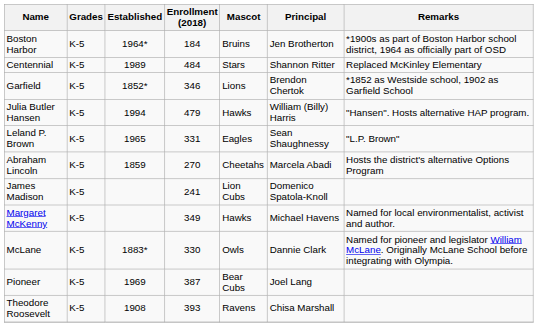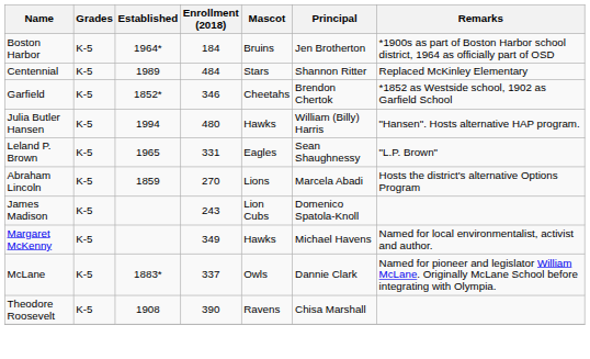 <table class="wikitable sortable">
 <tr>
 <th>Name</th>
 <th class="unsortable">Grades</th>
 <th>Established</th>
 <th>Enrollment<br>(2018)</th>
 <th ! class="unsortable">Mascot</th>
 <th>Principal</th>
 <th>Remarks</th>
 </tr>
 <tr>
 <td style="color:; background-color:#;">Boston Harbor</td>
 <td>K-5</td>
 <td align="center">1964*</td>
 <td align="center">184</td>
 <td>Bruins</td>
 <td>Jen Brotherton</td>
 <td>*1900s as part of Boston Harbor school district, 1964 as officially part of OSD</td>
 </tr>
 <tr>
 <td style="color: ; background-color:#;">Centennial</td>
 <td>K-5</td>
 <td align="center">1989</td>
 <td align="center">484</td>
 <td>Stars</td>
 <td>Shannon Ritter</td>
 <td>Replaced McKinley Elementary</td>
 </tr>
 <tr>
 <td style="color:; background-color:#;">Garfield</td>
 <td>K-5</td>
 <td align="center">1852*</td>
 <td align="center">346</td>
-<td>Lions</td>
+<td>Cheetahs</td>
 <td>Brendon Chertok</td>
 <td>*1852 as Westside school, 1902 as Garfield School</td>
 </tr>
 <tr>
 <td style="color: ; background-color:#;">Julia Butler Hansen</td>
 <td>K-5</td>
 <td align="center">1994</td>
-<td align="center">479</td>
+<td align="center">480</td>
 <td>Hawks</td>
 <td>William (Billy) Harris</td>
 <td>"Hansen". Hosts alternative HAP program.</td>
 </tr>
 <tr>
 <td style="color: ; background-color:#;">Leland P. Brown</td>
 <td>K-5</td>
 <td align="center">1965</td>
 <td align="center">331</td>
 <td>Eagles</td>
 <td>Sean Shaughnessy</td>
 <td>"L.P. Brown"</td>
 </tr>
 <tr>
 <td style="color: ; background-color:#;">Abraham Lincoln</td>
 <td>K-5</td>
 <td align="center">1859</td>
 <td align="center">270</td>
-<td>Cheetahs</td>
+<td>Lions</td>
 <td>Marcela Abadi</td>
 <td>Hosts the district's alternative Options Program</td>
 </tr>
 <tr>
 <td style="color: ; background-color:#;">James Madison</td>
 <td>K-5</td>
 <td align="center"></td>
-<td align="center">241</td>
+<td align="center">243</td>
 <td>Lion Cubs</td>
 <td>Domenico Spatola-Knoll</td>
 <td></td>
 </tr>
 <tr>
 <td style="color: ; background-color:#;"><a href='#'>Margaret McKenny</a></td>
 <td>K-5</td>
 <td align="center"></td>
 <td align="center">349</td>
 <td>Hawks</td>
 <td>Michael Havens</td>
 <td>Named for local environmentalist, activist and author.</td>
 </tr>
 <tr>
 <td style="color: ; background-color:#;">McLane</td>
 <td>K-5</td>
 <td align="center">1883*</td>
-<td align="center">330</td>
+<td align="center">337</td>
 <td>Owls</td>
 <td>Dannie Clark</td>
 <td>Named for pioneer and legislator <a href='#'>William McLane</a>. Originally McLane School before integrating with Olympia.</td>
 </tr>
 <tr>
-<td style="color: ; background-color:#;">Pioneer</td>
-<td>K-5</td>
-<td align="center">1969</td>
-<td align="center">387</td>
-<td>Bear Cubs</td>
-<td>Joel Lang</td>
-<td></td>
-</tr>
-<tr>
 <td style="color: ; background-color:#;">Theodore Roosevelt</td>
 <td>K-5</td>
 <td align="center">1908</td>
-<td align="center">393</td>
+<td align="center">390</td>
 <td>Ravens</td>
 <td>Chisa Marshall</td>
 <td></td>
 </tr>
 <tr>
 </tr>
 </table>
